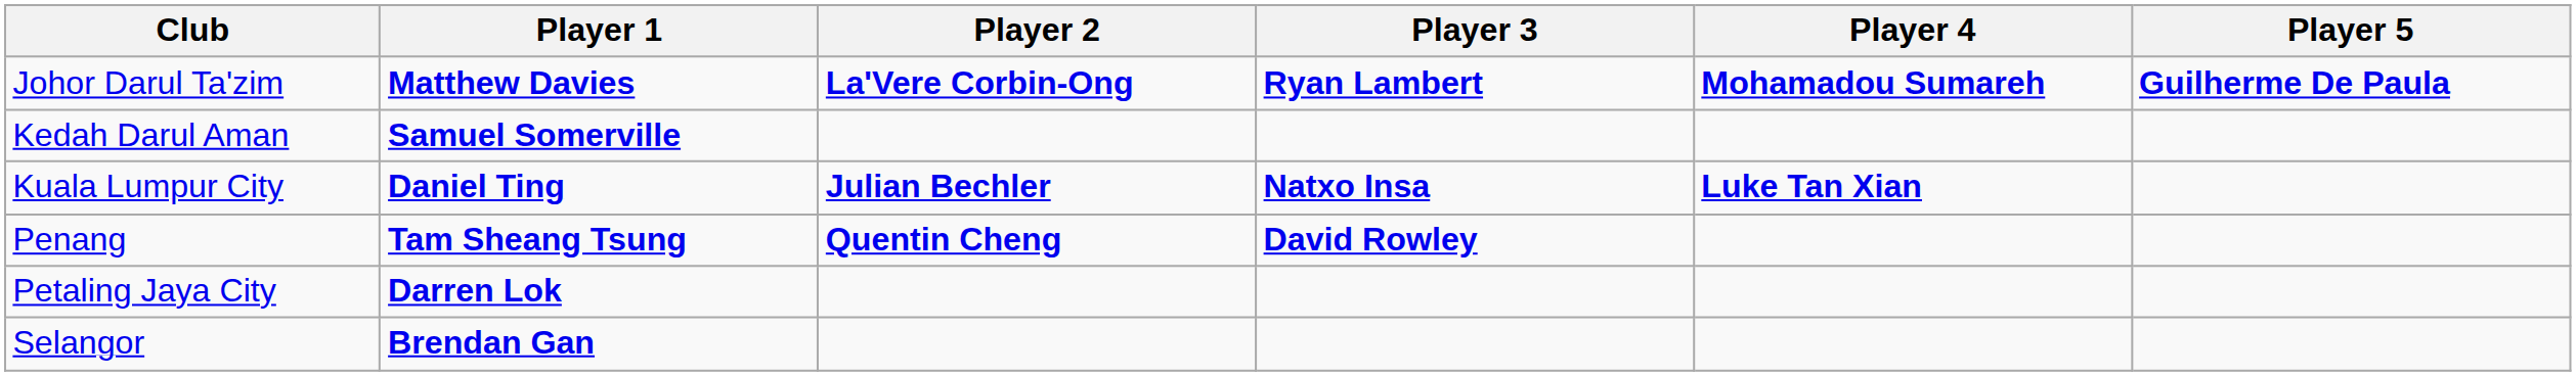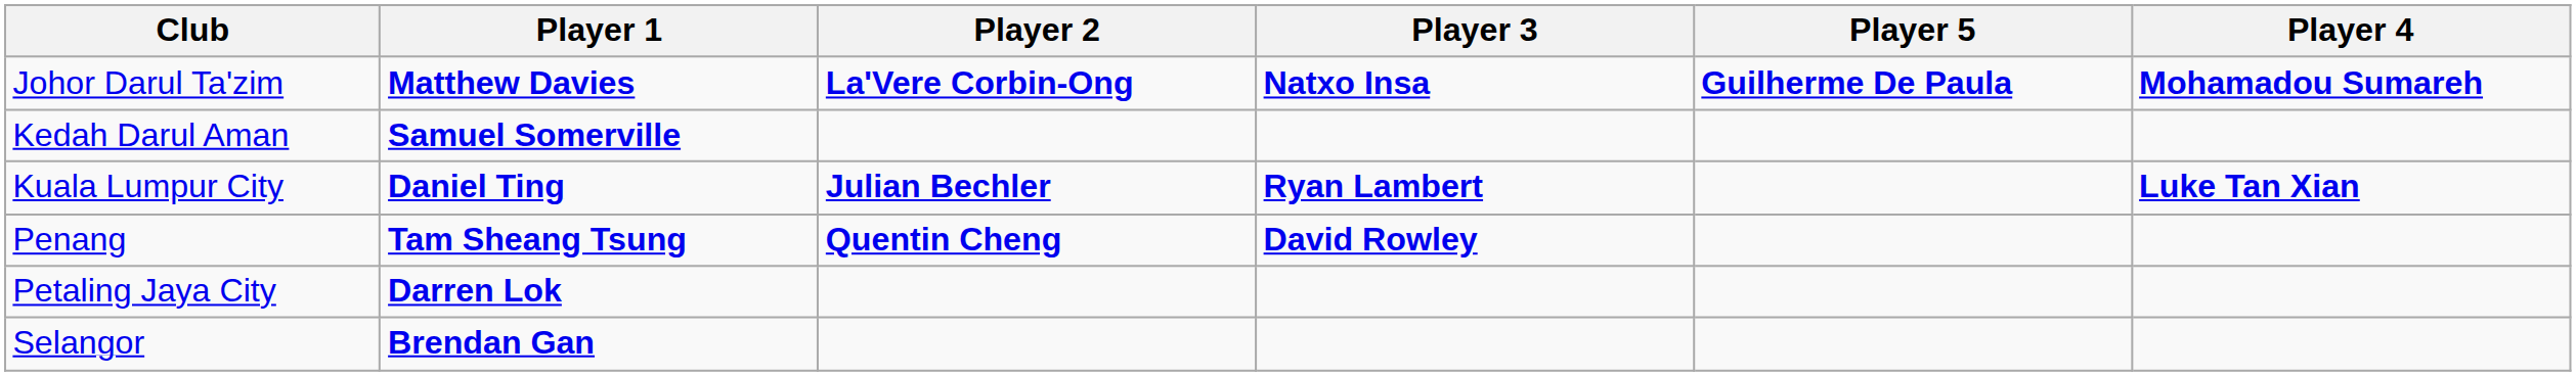 <table class="wikitable">
 <tr>
 <th style="width:12%">Club</th>
 <th style="width:14%">Player 1</th>
 <th style="width:14%">Player 2</th>
 <th style="width:14%">Player 3</th>
+<th style="width:14%">Player 5</th>
 <th style="width:14%">Player 4</th>
-<th style="width:14%">Player 5</th>
 </tr>
 <tr>
 <td><a href='#'>Johor Darul Ta'zim</a></td>
 <td> <strong><a href='#'>Matthew Davies</a></strong><small></small> <small></small></td>
 <td> <strong><a href='#'>La'Vere Corbin-Ong</a></strong><small></small> <small></small></td>
-<td> <strong><a href='#'>Ryan Lambert</a></strong><small></small></td>
+<td> <strong><a href='#'>Natxo Insa</a></strong><small></small> <small></small></td>
+<td> <strong><a href='#'>Guilherme De Paula</a></strong><small></small></td>
 <td> <strong><a href='#'>Mohamadou Sumareh</a></strong><small></small></td>
-<td> <strong><a href='#'>Guilherme De Paula</a></strong><small></small></td>
 </tr>
 <tr>
 <td><a href='#'>Kedah Darul Aman</a></td>
 <td> <strong><a href='#'>Samuel Somerville</a></strong><small></small></td>
 <td></td>
 <td></td>
 <td></td>
 <td></td>
 </tr>
 <tr>
 <td><a href='#'>Kuala Lumpur City</a></td>
 <td> <strong><a href='#'>Daniel Ting</a></strong><small></small></td>
 <td> <strong><a href='#'>Julian Bechler</a></strong><small></small></td>
-<td> <strong><a href='#'>Natxo Insa</a></strong><small></small> <small></small></td>
+<td> <strong><a href='#'>Ryan Lambert</a></strong><small></small></td>
+<td></td>
 <td> <strong><a href='#'>Luke Tan Xian</a></strong><small></small></td>
-<td></td>
 </tr>
 <tr>
 <td><a href='#'>Penang</a></td>
 <td> <strong><a href='#'>Tam Sheang Tsung</a></strong><small></small></td>
 <td> <strong><a href='#'>Quentin Cheng</a></strong><small></small></td>
 <td> <strong><a href='#'>David Rowley</a></strong><small></small></td>
 <td></td>
 <td></td>
 </tr>
 <tr>
 <td><a href='#'>Petaling Jaya City</a></td>
 <td> <strong><a href='#'>Darren Lok</a></strong><small></small> <small></small></td>
 <td></td>
 <td></td>
 <td></td>
 <td></td>
 </tr>
 <tr>
 <td><a href='#'>Selangor</a></td>
 <td> <strong><a href='#'>Brendan Gan</a></strong><small></small> <small></small></td>
 <td></td>
 <td></td>
 <td></td>
 <td></td>
 </tr>
 </table>
